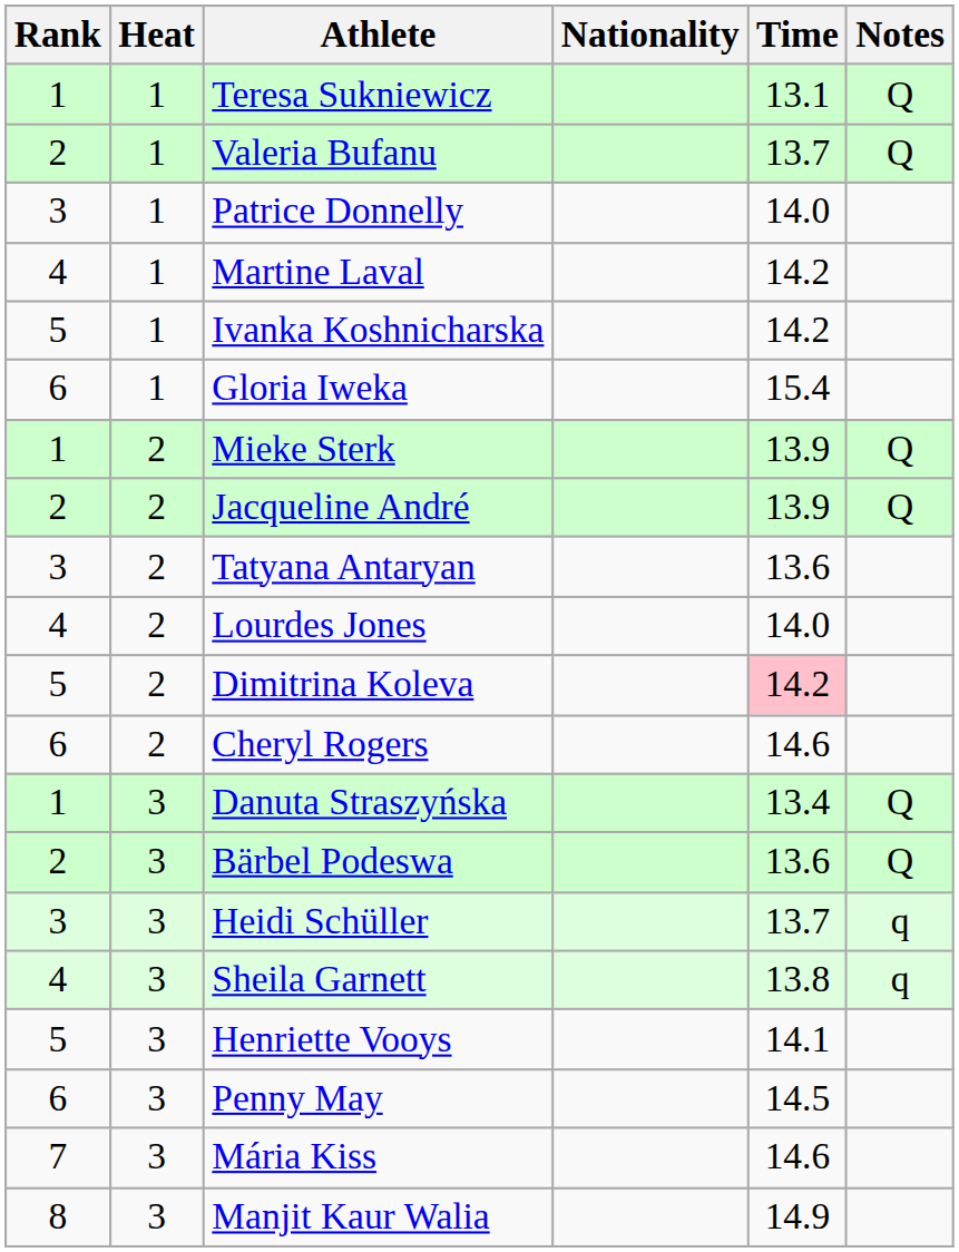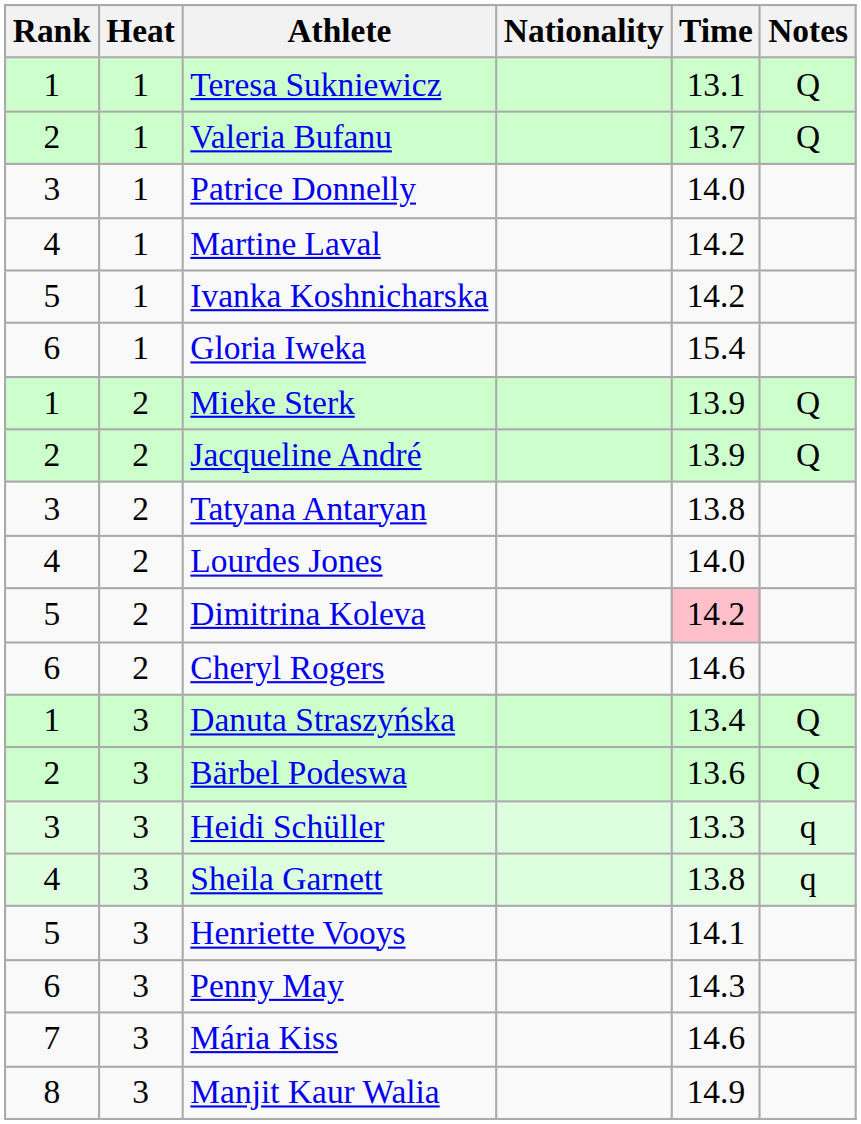 <table class="wikitable sortable" style="text-align:center">
 <tr>
 <th>Rank</th>
 <th>Heat</th>
 <th>Athlete</th>
 <th>Nationality</th>
 <th>Time</th>
 <th>Notes</th>
 </tr>
 <tr bgcolor=ccffcc>
 <td>1</td>
 <td>1</td>
 <td align=left><a href='#'>Teresa Sukniewicz</a></td>
 <td align=left></td>
 <td>13.1</td>
 <td>Q</td>
 </tr>
 <tr bgcolor=ccffcc>
 <td>2</td>
 <td>1</td>
 <td align=left><a href='#'>Valeria Bufanu</a></td>
 <td align=left></td>
 <td>13.7</td>
 <td>Q</td>
 </tr>
 <tr>
 <td>3</td>
 <td>1</td>
 <td align=left><a href='#'>Patrice Donnelly</a></td>
 <td align=left></td>
 <td>14.0</td>
 <td></td>
 </tr>
 <tr>
 <td>4</td>
 <td>1</td>
 <td align=left><a href='#'>Martine Laval</a></td>
 <td align=left></td>
 <td>14.2</td>
 <td></td>
 </tr>
 <tr>
 <td>5</td>
 <td>1</td>
 <td align=left><a href='#'>Ivanka Koshnicharska</a></td>
 <td align=left></td>
 <td>14.2</td>
 <td></td>
 </tr>
 <tr>
 <td>6</td>
 <td>1</td>
 <td align=left><a href='#'>Gloria Iweka</a></td>
 <td align=left></td>
 <td>15.4</td>
 <td></td>
 </tr>
 <tr bgcolor=ccffcc>
 <td>1</td>
 <td>2</td>
 <td align=left><a href='#'>Mieke Sterk</a></td>
 <td align=left></td>
 <td>13.9</td>
 <td>Q</td>
 </tr>
 <tr bgcolor=ccffcc>
 <td>2</td>
 <td>2</td>
 <td align=left><a href='#'>Jacqueline André</a></td>
 <td align=left></td>
 <td>13.9</td>
 <td>Q</td>
 </tr>
 <tr>
 <td>3</td>
 <td>2</td>
 <td align=left><a href='#'>Tatyana Antaryan</a></td>
 <td align=left></td>
-<td>13.6</td>
+<td>13.8</td>
 <td></td>
 </tr>
 <tr>
 <td>4</td>
 <td>2</td>
 <td align=left><a href='#'>Lourdes Jones</a></td>
 <td align=left></td>
 <td>14.0</td>
 <td></td>
 </tr>
 <tr>
 <td>5</td>
 <td>2</td>
 <td align=left><a href='#'>Dimitrina Koleva</a></td>
 <td align=left></td>
 <td style="background: pink;">14.2</td>
 <td></td>
 </tr>
 <tr>
 <td>6</td>
 <td>2</td>
 <td align=left><a href='#'>Cheryl Rogers</a></td>
 <td align=left></td>
 <td>14.6</td>
 <td></td>
 </tr>
 <tr bgcolor=ccffcc>
 <td>1</td>
 <td>3</td>
 <td align=left><a href='#'>Danuta Straszyńska</a></td>
 <td align=left></td>
 <td>13.4</td>
 <td>Q</td>
 </tr>
 <tr bgcolor=ccffcc>
 <td>2</td>
 <td>3</td>
 <td align=left><a href='#'>Bärbel Podeswa</a></td>
 <td align=left></td>
 <td>13.6</td>
 <td>Q</td>
 </tr>
 <tr bgcolor=ddffdd>
 <td>3</td>
 <td>3</td>
 <td align=left><a href='#'>Heidi Schüller</a></td>
 <td align=left></td>
-<td>13.7</td>
+<td>13.3</td>
 <td>q</td>
 </tr>
 <tr bgcolor=ddffdd>
 <td>4</td>
 <td>3</td>
 <td align=left><a href='#'>Sheila Garnett</a></td>
 <td align=left></td>
 <td>13.8</td>
 <td>q</td>
 </tr>
 <tr>
 <td>5</td>
 <td>3</td>
 <td align=left><a href='#'>Henriette Vooys</a></td>
 <td align=left></td>
 <td>14.1</td>
 <td></td>
 </tr>
 <tr>
 <td>6</td>
 <td>3</td>
 <td align=left><a href='#'>Penny May</a></td>
 <td align=left></td>
-<td>14.5</td>
+<td>14.3</td>
 <td></td>
 </tr>
 <tr>
 <td>7</td>
 <td>3</td>
 <td align=left><a href='#'>Mária Kiss</a></td>
 <td align=left></td>
 <td>14.6</td>
 <td></td>
 </tr>
 <tr>
 <td>8</td>
 <td>3</td>
 <td align=left><a href='#'>Manjit Kaur Walia</a></td>
 <td align=left></td>
 <td>14.9</td>
 <td></td>
 </tr>
 </table>
